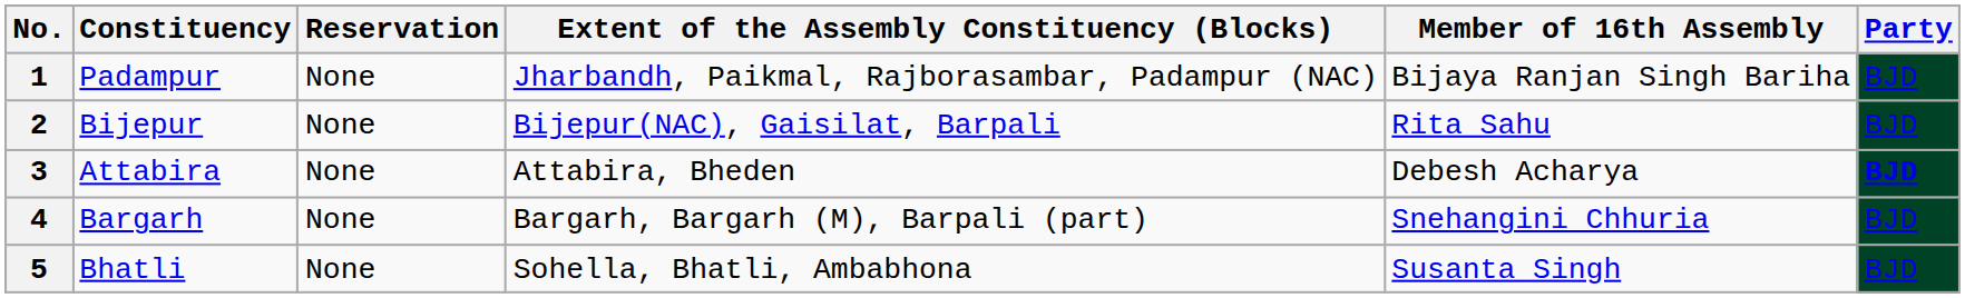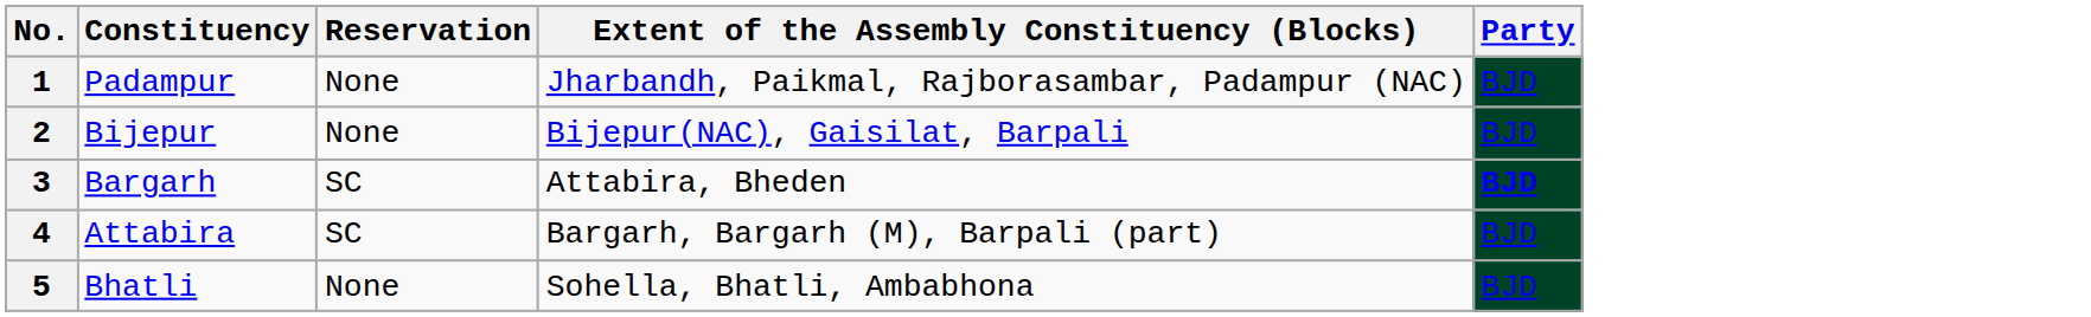 <table class="wikitable sortable">
 <tr>
 <th>No.</th>
 <th>Constituency</th>
 <th>Reservation</th>
 <th>Extent of the Assembly Constituency (Blocks)</th>
-<th>Member of 16th Assembly</th>
 <th><a href='#'>Party</a><br></th>
 </tr>
 <tr>
 <th>1</th>
 <td><a href='#'>Padampur</a></td>
 <td>None</td>
 <td><a href='#'>Jharbandh</a>, Paikmal, Rajborasambar, Padampur (NAC)</td>
-<td>Bijaya Ranjan Singh Bariha</td>
 <td bgcolor="#004225"><a href='#'><span>BJD</span></a></td>
 </tr>
 <tr>
 <th>2</th>
 <td><a href='#'>Bijepur</a></td>
 <td>None</td>
 <td><a href='#'>Bijepur(NAC)</a>, <a href='#'>Gaisilat</a>, <a href='#'>Barpali</a></td>
-<td><a href='#'>Rita Sahu</a></td>
 <td bgcolor="#004225"><a href='#'><span>BJD</span></a></td>
 </tr>
 <tr>
 <th>3</th>
-<td><a href='#'>Attabira</a></td>
-<td>None</td>
+<td><a href='#'>Bargarh</a></td>
+<td>SC</td>
 <td>Attabira, Bheden</td>
-<td>Debesh Acharya</td>
 <td bgcolor="#004225"><strong><a href='#'><span>BJD</span></a></strong></td>
 </tr>
 <tr>
 <th>4</th>
-<td><a href='#'>Bargarh</a></td>
-<td>None</td>
+<td><a href='#'>Attabira</a></td>
+<td>SC</td>
 <td>Bargarh, Bargarh (M), Barpali (part)</td>
-<td><a href='#'>Snehangini Chhuria</a></td>
 <td bgcolor="#004225"><a href='#'><span>BJD</span></a></td>
 </tr>
 <tr>
 <th>5</th>
 <td><a href='#'>Bhatli</a></td>
 <td>None</td>
 <td>Sohella, Bhatli, Ambabhona</td>
-<td><a href='#'>Susanta Singh</a></td>
 <td bgcolor="#004225"><a href='#'><span>BJD</span></a></td>
 </tr>
 </table>
